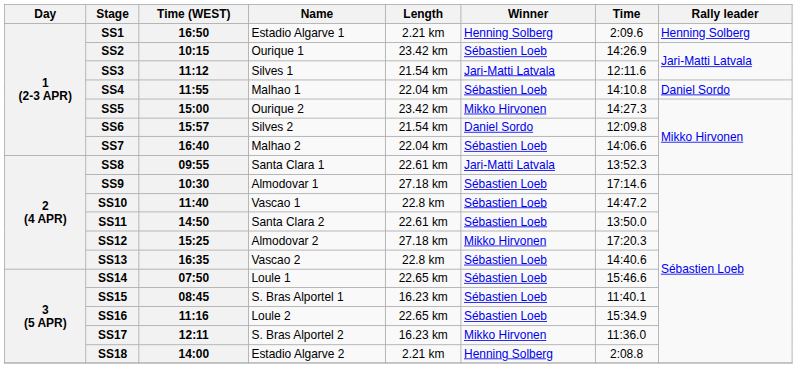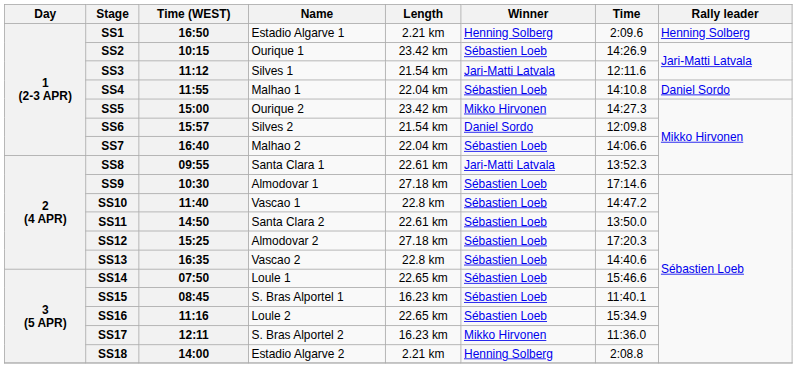 <table class="wikitable" width=100% style="text-align: center; font-size: 90%; max-width: 950px;">
 <tr>
 <th>Day</th>
 <th>Stage</th>
 <th>Time (WEST)</th>
 <th>Name</th>
 <th>Length</th>
 <th>Winner</th>
 <th>Time</th>
 <th>Rally leader</th>
 </tr>
 <tr>
 <th rowspan="7">1<br>(2-3 APR)</th>
 <th>SS1</th>
 <th>16:50</th>
 <td align=left>Estadio Algarve 1</td>
 <td>2.21 km</td>
 <td align=left> <a href='#'>Henning Solberg</a></td>
 <td>2:09.6</td>
 <td align=left> <a href='#'>Henning Solberg</a></td>
 </tr>
 <tr>
 <th>SS2</th>
 <th>10:15</th>
 <td align=left>Ourique 1</td>
 <td>23.42 km</td>
 <td align=left> <a href='#'>Sébastien Loeb</a></td>
 <td>14:26.9</td>
 <td rowspan=2 align=left> <a href='#'>Jari-Matti Latvala</a></td>
 </tr>
 <tr>
 <th>SS3</th>
 <th>11:12</th>
 <td align=left>Silves 1</td>
 <td>21.54 km</td>
 <td align=left> <a href='#'>Jari-Matti Latvala</a></td>
 <td>12:11.6</td>
 </tr>
 <tr>
 <th>SS4</th>
 <th>11:55</th>
 <td align=left>Malhao 1</td>
 <td>22.04 km</td>
 <td align=left> <a href='#'>Sébastien Loeb</a></td>
 <td>14:10.8</td>
 <td align=left> <a href='#'>Daniel Sordo</a></td>
 </tr>
 <tr>
 <th>SS5</th>
 <th>15:00</th>
 <td align=left>Ourique 2</td>
 <td>23.42 km</td>
 <td align=left> <a href='#'>Mikko Hirvonen</a></td>
 <td>14:27.3</td>
 <td rowspan=4 align=left> <a href='#'>Mikko Hirvonen</a></td>
 </tr>
 <tr>
 <th>SS6</th>
 <th>15:57</th>
 <td align=left>Silves 2</td>
 <td>21.54 km</td>
 <td align=left> <a href='#'>Daniel Sordo</a></td>
 <td>12:09.8</td>
 </tr>
 <tr>
 <th>SS7</th>
 <th>16:40</th>
 <td align=left>Malhao 2</td>
 <td>22.04 km</td>
 <td align=left> <a href='#'>Sébastien Loeb</a></td>
 <td>14:06.6</td>
 </tr>
 <tr>
 <th rowspan="6">2<br>(4 APR)</th>
 <th>SS8</th>
 <th>09:55</th>
 <td align=left>Santa Clara 1</td>
 <td>22.61 km</td>
 <td align=left> <a href='#'>Jari-Matti Latvala</a></td>
 <td>13:52.3</td>
 </tr>
 <tr>
 <th>SS9</th>
 <th>10:30</th>
 <td align=left>Almodovar 1</td>
 <td>27.18 km</td>
 <td align=left> <a href='#'>Sébastien Loeb</a></td>
 <td>17:14.6</td>
 <td rowspan=10 align=left> <a href='#'>Sébastien Loeb</a></td>
 </tr>
 <tr>
 <th>SS10</th>
 <th>11:40</th>
 <td align=left>Vascao 1</td>
 <td>22.8 km</td>
 <td align=left> <a href='#'>Sébastien Loeb</a></td>
 <td>14:47.2</td>
 </tr>
 <tr>
 <th>SS11</th>
 <th>14:50</th>
 <td align=left>Santa Clara 2</td>
 <td>22.61 km</td>
 <td align=left> <a href='#'>Sébastien Loeb</a></td>
 <td>13:50.0</td>
 </tr>
 <tr>
 <th>SS12</th>
 <th>15:25</th>
 <td align=left>Almodovar 2</td>
 <td>27.18 km</td>
-<td align=left> <a href='#'>Mikko Hirvonen</a></td>
+<td align=left> <a href='#'>Sébastien Loeb</a></td>
 <td>17:20.3</td>
 </tr>
 <tr>
 <th>SS13</th>
 <th>16:35</th>
 <td align=left>Vascao 2</td>
 <td>22.8 km</td>
 <td align=left> <a href='#'>Sébastien Loeb</a></td>
 <td>14:40.6</td>
 </tr>
 <tr>
 <th rowspan="5">3<br>(5 APR)</th>
 <th>SS14</th>
 <th>07:50</th>
 <td align=left>Loule 1</td>
 <td>22.65 km</td>
 <td align=left> <a href='#'>Sébastien Loeb</a></td>
 <td>15:46.6</td>
 </tr>
 <tr>
 <th>SS15</th>
 <th>08:45</th>
 <td align=left>S. Bras Alportel 1</td>
 <td>16.23 km</td>
 <td align=left> <a href='#'>Sébastien Loeb</a></td>
 <td>11:40.1</td>
 </tr>
 <tr>
 <th>SS16</th>
 <th>11:16</th>
 <td align=left>Loule 2</td>
 <td>22.65 km</td>
 <td align=left> <a href='#'>Sébastien Loeb</a></td>
 <td>15:34.9</td>
 </tr>
 <tr>
 <th>SS17</th>
 <th>12:11</th>
 <td align=left>S. Bras Alportel 2</td>
 <td>16.23 km</td>
 <td align=left> <a href='#'>Mikko Hirvonen</a></td>
 <td>11:36.0</td>
 </tr>
 <tr>
 <th>SS18</th>
 <th>14:00</th>
 <td align=left>Estadio Algarve 2</td>
 <td>2.21 km</td>
 <td align=left> <a href='#'>Henning Solberg</a></td>
 <td>2:08.8</td>
 </tr>
 <tr>
 </tr>
 </table>
